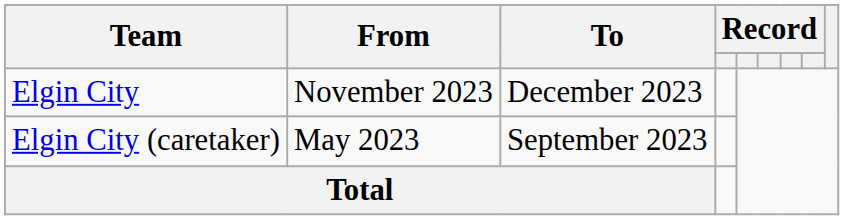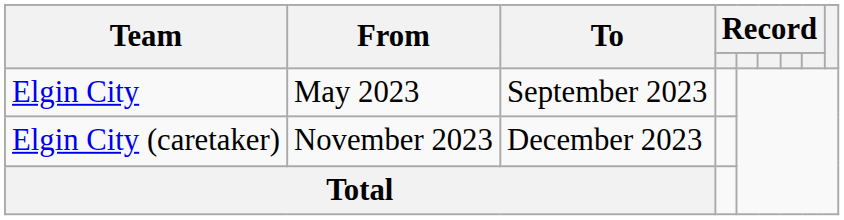 <table class=wikitable style="text-align: left">
 <tr>
 <th rowspan=2>Team</th>
 <th rowspan=2>From</th>
 <th rowspan=2>To</th>
 <th colspan=5>Record</th>
 <th rowspan=2></th>
 </tr>
 <tr>
 <th></th>
 <th></th>
 <th></th>
 <th></th>
 <th></th>
 </tr>
 <tr>
 <td><a href='#'>Elgin City</a></td>
-<td>November 2023</td>
-<td>December 2023<br></td>
+<td>May 2023</td>
+<td>September 2023<br></td>
 <td></td>
 </tr>
 <tr>
 <td><a href='#'>Elgin City</a> (caretaker)</td>
-<td>May 2023</td>
-<td>September 2023<br></td>
+<td>November 2023</td>
+<td>December 2023<br></td>
 <td></td>
 </tr>
 <tr>
 <th colspan=3>Total<br></th>
 <td></td>
 </tr>
 </table>
